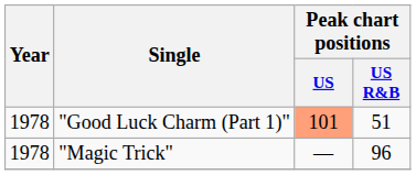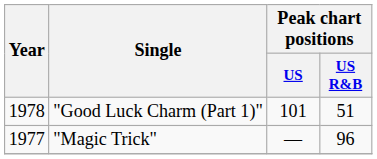 <table class="wikitable" style="text-align:center;">
 <tr>
 <th rowspan="2">Year</th>
 <th rowspan="2">Single</th>
 <th colspan="2">Peak chart positions</th>
 </tr>
 <tr style="font-size:smaller;">
 <th width="40"><a href='#'>US</a><br></th>
 <th width="40"><a href='#'>US<br>R&B</a><br></th>
 </tr>
 <tr>
 <td rowspan="1">1978</td>
 <td align="left">"Good Luck Charm (Part 1)"</td>
-<td style="background: lightsalmon;">101</td>
+<td>101</td>
 <td>51</td>
 </tr>
 <tr>
-<td rowspan="1">1978</td>
+<td rowspan="1">1977</td>
 <td align="left">"Magic Trick"</td>
 <td>—</td>
 <td>96</td>
 </tr>
 <tr>
 </tr>
 </table>
